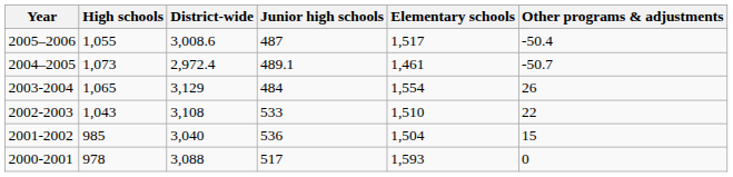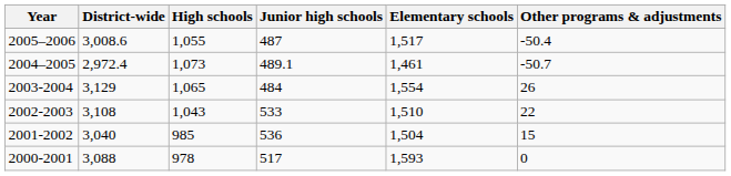 <table class="wikitable">
 <tr bgcolor="#CCCCCC">
 <th>Year</th>
+<th>District-wide</th>
 <th>High schools</th>
-<th>District-wide</th>
 <th>Junior high schools</th>
 <th>Elementary schools</th>
 <th>Other programs & adjustments</th>
 </tr>
 <tr>
 <td>2005–2006</td>
+<td>3,008.6</td>
 <td>1,055</td>
-<td>3,008.6</td>
 <td>487</td>
 <td>1,517</td>
 <td>-50.4</td>
 </tr>
 <tr>
 <td>2004–2005</td>
+<td>2,972.4</td>
 <td>1,073</td>
-<td>2,972.4</td>
 <td>489.1</td>
 <td>1,461</td>
 <td>-50.7</td>
 </tr>
 <tr>
 <td>2003-2004</td>
+<td>3,129</td>
 <td>1,065</td>
-<td>3,129</td>
 <td>484</td>
 <td>1,554</td>
 <td>26</td>
 </tr>
 <tr>
 <td>2002-2003</td>
+<td>3,108</td>
 <td>1,043</td>
-<td>3,108</td>
 <td>533</td>
 <td>1,510</td>
 <td>22</td>
 </tr>
 <tr>
 <td>2001-2002</td>
+<td>3,040</td>
 <td>985</td>
-<td>3,040</td>
 <td>536</td>
 <td>1,504</td>
 <td>15</td>
 </tr>
 <tr>
 <td>2000-2001</td>
+<td>3,088</td>
 <td>978</td>
-<td>3,088</td>
 <td>517</td>
 <td>1,593</td>
 <td>0</td>
 </tr>
 </table>
